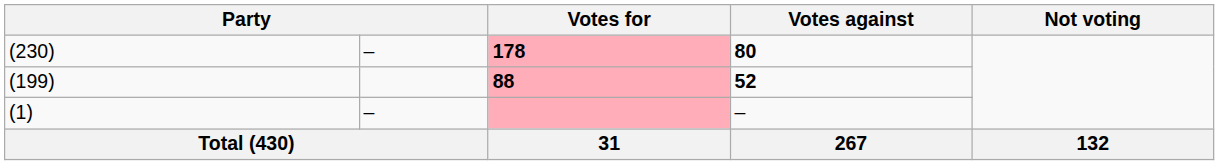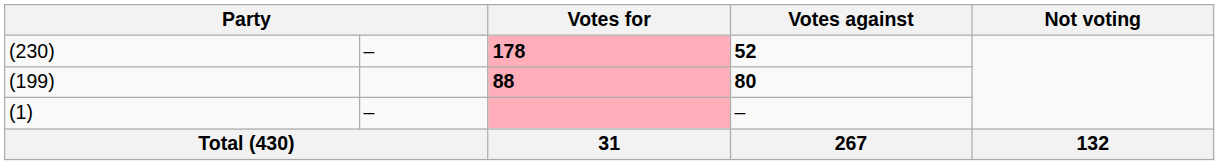 <table class="wikitable" style="width:50%;">
 <tr>
 <th colspan="2">Party</th>
 <th style="width:20%;">Votes for</th>
 <th style="width:20%;">Votes against</th>
 <th style="width:20%;">Not voting</th>
 </tr>
 <tr>
 <td> (230)</td>
 <td>–</td>
 <td style="background-color:#ffaeb9;"><strong>178</strong></td>
-<td><strong>80</strong></td>
+<td><strong>52</strong></td>
 </tr>
 <tr>
 <td> (199)</td>
 <td></td>
 <td style="background-color:#ffaeb9;"><strong>88</strong></td>
-<td><strong>52</strong></td>
+<td><strong>80</strong></td>
 </tr>
 <tr>
 <td> (1)</td>
 <td>–</td>
 <td style="background-color:#ffaeb9;"></td>
 <td>–</td>
 </tr>
 <tr>
 <th colspan="2">Total (430)</th>
 <th>31</th>
 <th>267</th>
 <th>132</th>
 </tr>
 </table>
